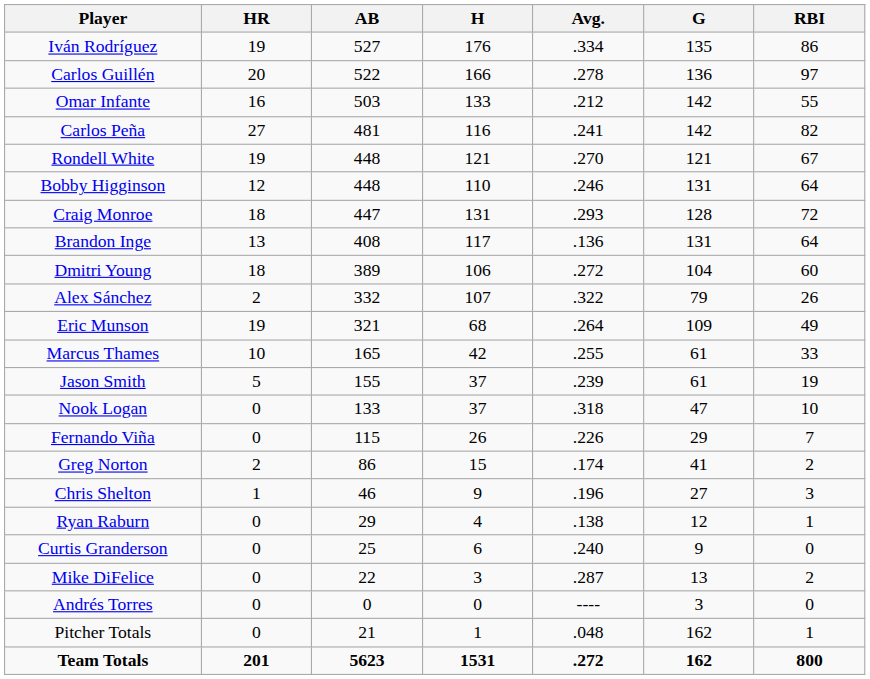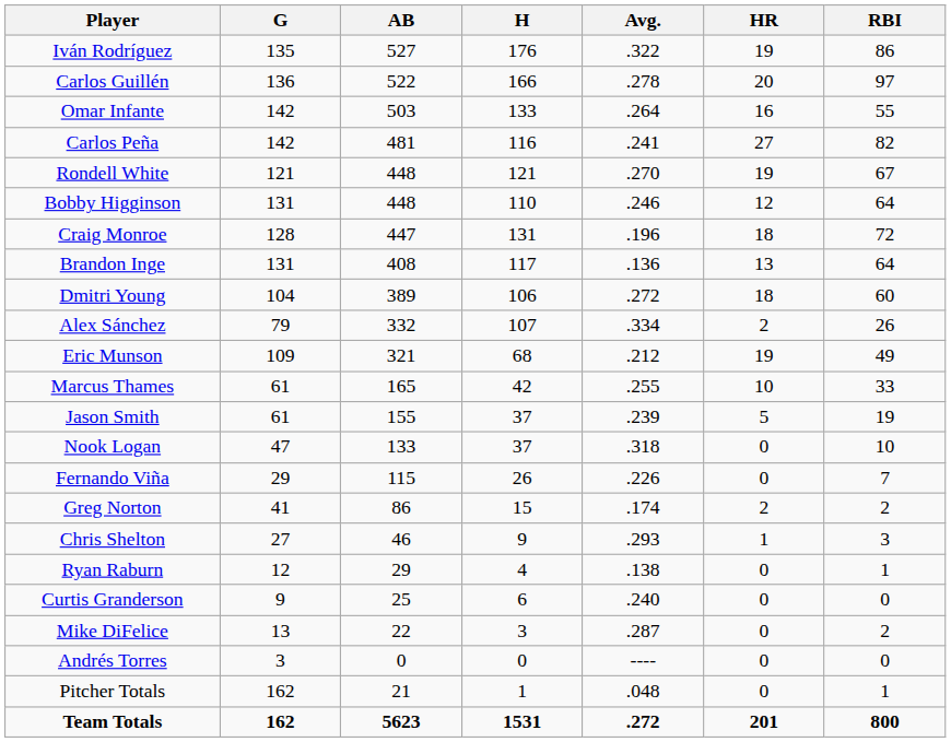 <table class="wikitable sortable">
 <tr>
 <th bgcolor="#DDDDFF" width="16%">Player</th>
-<th bgcolor="#DDDDFF" width="9%">HR</th>
+<th bgcolor="#DDDDFF" width="9%">G</th>
 <th bgcolor="#DDDDFF" width="9%">AB</th>
 <th bgcolor="#DDDDFF" width="9%">H</th>
 <th bgcolor="#DDDDFF" width="9%">Avg.</th>
-<th bgcolor="#DDDDFF" width="9%">G</th>
+<th bgcolor="#DDDDFF" width="9%">HR</th>
 <th bgcolor="#DDDDFF" width="9%">RBI</th>
 </tr>
 <tr align="center">
 <td><a href='#'>Iván Rodríguez</a></td>
-<td>19</td>
+<td>135</td>
 <td>527</td>
 <td>176</td>
-<td>.334</td>
-<td>135</td>
+<td>.322</td>
+<td>19</td>
 <td>86</td>
 </tr>
 <tr align="center">
 <td><a href='#'>Carlos Guillén</a></td>
-<td>20</td>
+<td>136</td>
 <td>522</td>
 <td>166</td>
 <td>.278</td>
-<td>136</td>
+<td>20</td>
 <td>97</td>
 </tr>
 <tr align=center>
 <td><a href='#'>Omar Infante</a></td>
-<td>16</td>
+<td>142</td>
 <td>503</td>
 <td>133</td>
-<td>.212</td>
-<td>142</td>
+<td>.264</td>
+<td>16</td>
 <td>55</td>
 </tr>
 <tr align=center>
 <td><a href='#'>Carlos Peña</a></td>
-<td>27</td>
+<td>142</td>
 <td>481</td>
 <td>116</td>
 <td>.241</td>
-<td>142</td>
+<td>27</td>
 <td>82</td>
 </tr>
 <tr align="center">
 <td><a href='#'>Rondell White</a></td>
-<td>19</td>
+<td>121</td>
 <td>448</td>
 <td>121</td>
 <td>.270</td>
-<td>121</td>
+<td>19</td>
 <td>67</td>
 </tr>
 <tr align="center">
 <td><a href='#'>Bobby Higginson</a></td>
-<td>12</td>
+<td>131</td>
 <td>448</td>
 <td>110</td>
 <td>.246</td>
-<td>131</td>
+<td>12</td>
 <td>64</td>
 </tr>
 <tr align="center">
 <td><a href='#'>Craig Monroe</a></td>
-<td>18</td>
+<td>128</td>
 <td>447</td>
 <td>131</td>
-<td>.293</td>
-<td>128</td>
+<td>.196</td>
+<td>18</td>
 <td>72</td>
 </tr>
 <tr align="center">
 <td><a href='#'>Brandon Inge</a></td>
-<td>13</td>
+<td>131</td>
 <td>408</td>
 <td>117</td>
 <td>.136</td>
-<td>131</td>
+<td>13</td>
 <td>64</td>
 </tr>
 <tr align="center">
 <td><a href='#'>Dmitri Young</a></td>
-<td>18</td>
+<td>104</td>
 <td>389</td>
 <td>106</td>
 <td>.272</td>
-<td>104</td>
+<td>18</td>
 <td>60</td>
 </tr>
 <tr align="center">
 <td><a href='#'>Alex Sánchez</a></td>
-<td>2</td>
+<td>79</td>
 <td>332</td>
 <td>107</td>
-<td>.322</td>
-<td>79</td>
+<td>.334</td>
+<td>2</td>
 <td>26</td>
 </tr>
 <tr align=center>
 <td><a href='#'>Eric Munson</a></td>
-<td>19</td>
+<td>109</td>
 <td>321</td>
 <td>68</td>
-<td>.264</td>
-<td>109</td>
+<td>.212</td>
+<td>19</td>
 <td>49</td>
 </tr>
 <tr align=center>
 <td><a href='#'>Marcus Thames</a></td>
-<td>10</td>
+<td>61</td>
 <td>165</td>
 <td>42</td>
 <td>.255</td>
-<td>61</td>
+<td>10</td>
 <td>33</td>
 </tr>
 <tr align="center">
 <td><a href='#'>Jason Smith</a></td>
-<td>5</td>
+<td>61</td>
 <td>155</td>
 <td>37</td>
 <td>.239</td>
-<td>61</td>
+<td>5</td>
 <td>19</td>
 </tr>
 <tr align="center">
 <td><a href='#'>Nook Logan</a></td>
-<td>0</td>
+<td>47</td>
 <td>133</td>
 <td>37</td>
 <td>.318</td>
-<td>47</td>
+<td>0</td>
 <td>10</td>
 </tr>
 <tr align="center">
 <td><a href='#'>Fernando Viña</a></td>
-<td>0</td>
+<td>29</td>
 <td>115</td>
 <td>26</td>
 <td>.226</td>
-<td>29</td>
+<td>0</td>
 <td>7</td>
 </tr>
 <tr align="center">
 <td><a href='#'>Greg Norton</a></td>
-<td>2</td>
+<td>41</td>
 <td>86</td>
 <td>15</td>
 <td>.174</td>
-<td>41</td>
+<td>2</td>
 <td>2</td>
 </tr>
 <tr align="center">
 <td><a href='#'>Chris Shelton</a></td>
-<td>1</td>
+<td>27</td>
 <td>46</td>
 <td>9</td>
-<td>.196</td>
-<td>27</td>
+<td>.293</td>
+<td>1</td>
 <td>3</td>
 </tr>
 <tr align="center">
 <td><a href='#'>Ryan Raburn</a></td>
-<td>0</td>
+<td>12</td>
 <td>29</td>
 <td>4</td>
 <td>.138</td>
-<td>12</td>
+<td>0</td>
 <td>1</td>
 </tr>
 <tr align="center">
 <td><a href='#'>Curtis Granderson</a></td>
-<td>0</td>
+<td>9</td>
 <td>25</td>
 <td>6</td>
 <td>.240</td>
-<td>9</td>
+<td>0</td>
 <td>0</td>
 </tr>
 <tr align="center">
 <td><a href='#'>Mike DiFelice</a></td>
-<td>0</td>
+<td>13</td>
 <td>22</td>
 <td>3</td>
 <td>.287</td>
-<td>13</td>
+<td>0</td>
 <td>2</td>
 </tr>
 <tr align=center>
 <td><a href='#'>Andrés Torres</a></td>
-<td>0</td>
+<td>3</td>
 <td>0</td>
 <td>0</td>
 <td>----</td>
-<td>3</td>
+<td>0</td>
 <td>0</td>
 </tr>
 <tr align=center>
 <td>Pitcher Totals</td>
-<td>0</td>
+<td>162</td>
 <td>21</td>
 <td>1</td>
 <td>.048</td>
-<td>162</td>
+<td>0</td>
 <td>1</td>
 </tr>
 <tr align=center>
 <td><strong>Team Totals</strong></td>
-<td><strong>201</strong></td>
+<td><strong>162</strong></td>
 <td><strong>5623</strong></td>
 <td><strong>1531</strong></td>
 <td><strong>.272</strong></td>
-<td><strong>162</strong></td>
+<td><strong>201</strong></td>
 <td><strong>800</strong></td>
 </tr>
 </table>
